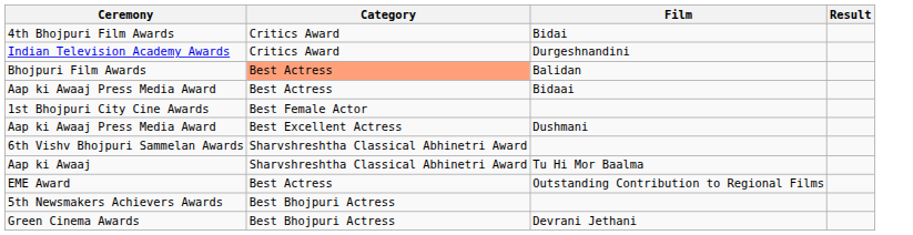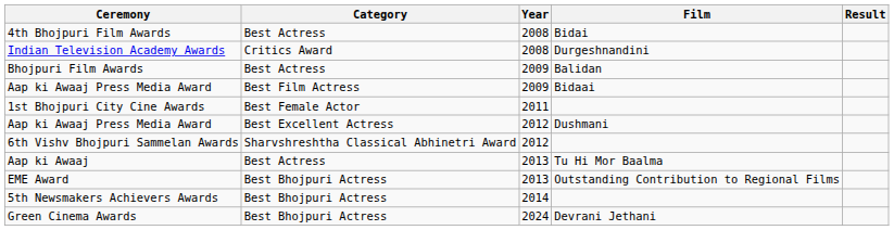 <table class="wikitable">
 <tr>
 <th>Ceremony</th>
 <th>Category</th>
+<th>Year</th>
 <th>Film</th>
 <th>Result</th>
 </tr>
 <tr>
 <td>4th Bhojpuri Film Awards</td>
-<td>Critics Award</td>
+<td>Best Actress</td>
+<td>2008</td>
 <td>Bidai</td>
 <td></td>
 </tr>
 <tr>
 <td><a href='#'>Indian Television Academy Awards</a></td>
 <td>Critics Award</td>
+<td>2008</td>
 <td>Durgeshnandini</td>
 <td></td>
 </tr>
 <tr>
 <td>Bhojpuri Film Awards</td>
-<td style="background: lightsalmon;">Best Actress</td>
+<td>Best Actress</td>
+<td>2009</td>
 <td>Balidan</td>
 <td></td>
 </tr>
 <tr>
 <td>Aap ki Awaaj Press Media Award</td>
-<td>Best Actress</td>
+<td>Best Film Actress</td>
+<td>2009</td>
 <td>Bidaai</td>
 <td></td>
 </tr>
 <tr>
 <td>1st Bhojpuri City Cine Awards</td>
 <td>Best Female Actor</td>
+<td>2011</td>
 <td></td>
 <td></td>
 </tr>
 <tr>
 <td>Aap ki Awaaj Press Media Award</td>
 <td>Best Excellent Actress</td>
+<td>2012</td>
 <td>Dushmani</td>
 <td></td>
 </tr>
 <tr>
 <td>6th Vishv Bhojpuri Sammelan Awards</td>
 <td>Sharvshreshtha Classical Abhinetri Award</td>
+<td>2012</td>
 <td></td>
 <td></td>
 </tr>
 <tr>
 <td>Aap ki Awaaj</td>
-<td>Sharvshreshtha Classical Abhinetri Award</td>
+<td>Best Actress</td>
+<td>2013</td>
 <td>Tu Hi Mor Baalma</td>
 <td></td>
 </tr>
 <tr>
 <td>EME Award</td>
-<td>Best Actress</td>
+<td>Best Bhojpuri Actress</td>
+<td>2013</td>
 <td>Outstanding Contribution to Regional Films</td>
 <td></td>
 </tr>
 <tr>
 <td>5th Newsmakers Achievers Awards</td>
 <td>Best Bhojpuri Actress</td>
+<td>2014</td>
 <td></td>
 <td></td>
 </tr>
 <tr>
 <td>Green Cinema Awards</td>
 <td>Best Bhojpuri Actress</td>
+<td>2024</td>
 <td>Devrani Jethani</td>
 <td></td>
 </tr>
 </table>
